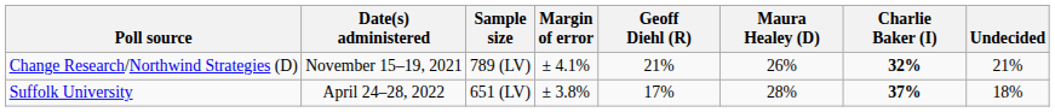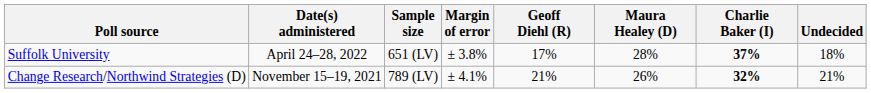 <table class="wikitable" style="font-size:90%;text-align:center;">
 <tr valign=bottom>
 <th>Poll source</th>
 <th>Date(s)<br>administered</th>
 <th>Sample<br>size</th>
 <th>Margin<br>of error</th>
 <th style="width:100px;">Geoff<br>Diehl (R)</th>
 <th style="width:100px;">Maura<br>Healey (D)</th>
 <th style="width:100px;">Charlie<br>Baker (I)</th>
 <th>Undecided</th>
 </tr>
 <tr>
+<td style="text-align:left;"><a href='#'>Suffolk University</a></td>
+<td>April 24–28, 2022</td>
+<td>651 (LV)</td>
+<td>± 3.8%</td>
+<td>17%</td>
+<td>28%</td>
+<td><strong>37%</strong></td>
+<td>18%</td>
+</tr>
+<tr>
 <td style="text-align:left;"><a href='#'>Change Research</a>/<a href='#'>Northwind Strategies</a> (D)</td>
 <td>November 15–19, 2021</td>
 <td>789 (LV)</td>
 <td>± 4.1%</td>
 <td>21%</td>
 <td>26%</td>
 <td><strong>32%</strong></td>
 <td>21%</td>
 </tr>
-<tr>
-<td style="text-align:left;"><a href='#'>Suffolk University</a></td>
-<td>April 24–28, 2022</td>
-<td>651 (LV)</td>
-<td>± 3.8%</td>
-<td>17%</td>
-<td>28%</td>
-<td><strong>37%</strong></td>
-<td>18%</td>
-</tr>
 </table>
